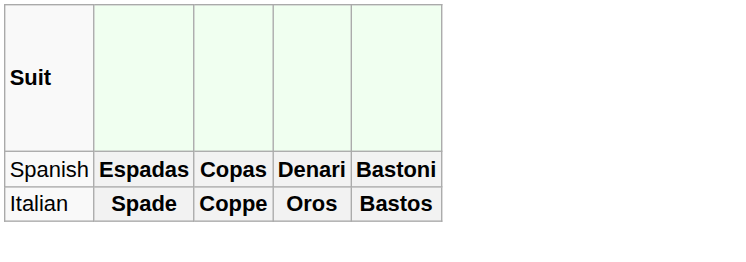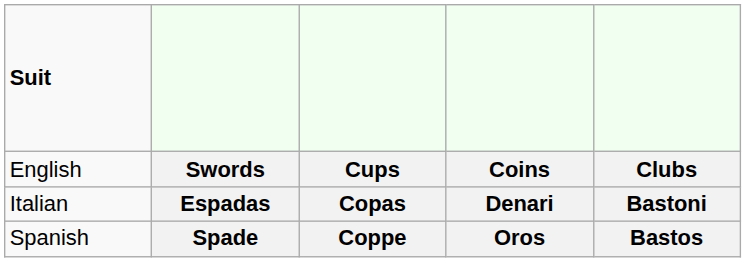 <table class="wikitable">
 <tr>
 <td height="100px"><strong>Suit</strong></td>
 <td align="center" bgcolor="honeydew"></td>
 <td align="center" bgcolor="honeydew"></td>
 <td align="center" bgcolor="honeydew"></td>
 <td align="center" bgcolor="honeydew"></td>
 </tr>
 <tr>
-<td>Spanish</td>
+<td width="100px">English</td>
+<th align="center" width="100px">Swords</th>
+<th align="center" width="100px">Cups</th>
+<th align="center" width="100px">Coins</th>
+<th align="center" width="100px">Clubs</th>
+</tr>
+<tr>
+<td>Italian</td>
 <th align="center">Espadas</th>
 <th align="center">Copas</th>
 <th align="center">Denari</th>
 <th align="center">Bastoni</th>
 </tr>
 <tr>
-<td>Italian</td>
+<td>Spanish</td>
 <th align="center">Spade</th>
 <th align="center">Coppe</th>
 <th align="center">Oros</th>
 <th align="center">Bastos</th>
 </tr>
 </table>
